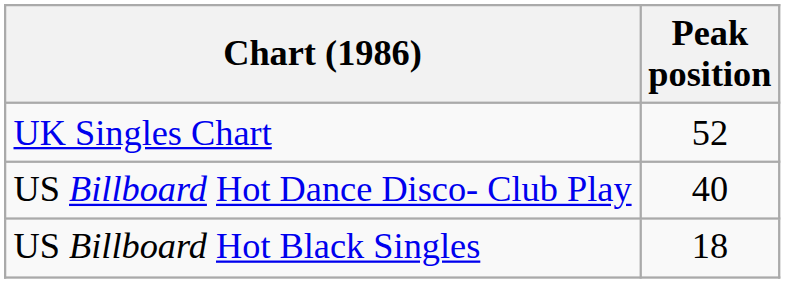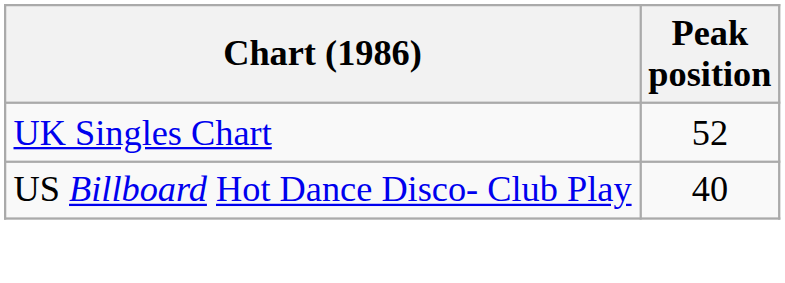 <table class="wikitable">
 <tr>
 <th>Chart (1986)</th>
 <th>Peak<br>position</th>
 </tr>
 <tr>
 <td><a href='#'>UK Singles Chart</a></td>
 <td align="center">52</td>
 </tr>
 <tr>
 <td align="left">US <em><a href='#'>Billboard</a></em> <a href='#'>Hot Dance Disco- Club Play</a></td>
 <td style="text-align:center;">40</td>
 </tr>
-<tr>
-<td align="left">US <em>Billboard</em> <a href='#'>Hot Black Singles</a></td>
-<td align="center">18</td>
-</tr>
 </table>
